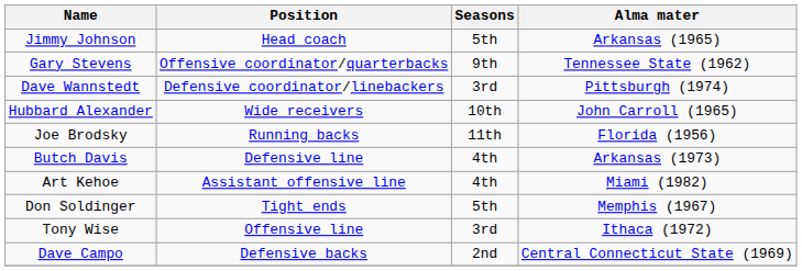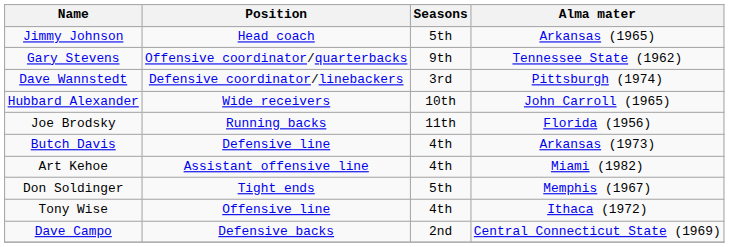 <table class="wikitable" border="1" style="font-size:90%;">
 <tr>
 <th>Name</th>
 <th>Position</th>
 <th>Seasons</th>
 <th>Alma mater</th>
 </tr>
 <tr style="text-align:center;">
 <td><a href='#'>Jimmy Johnson</a></td>
 <td><a href='#'>Head coach</a></td>
 <td>5th</td>
 <td><a href='#'>Arkansas</a> (1965)</td>
 </tr>
 <tr style="text-align:center;">
 <td><a href='#'>Gary Stevens</a></td>
 <td><a href='#'>Offensive coordinator</a>/<a href='#'>quarterbacks</a></td>
 <td>9th</td>
 <td><a href='#'>Tennessee State</a> (1962)</td>
 </tr>
 <tr style="text-align:center;">
 <td><a href='#'>Dave Wannstedt</a></td>
 <td><a href='#'>Defensive coordinator</a>/<a href='#'>linebackers</a></td>
 <td>3rd</td>
 <td><a href='#'>Pittsburgh</a> (1974)</td>
 </tr>
 <tr style="text-align:center;">
 <td><a href='#'>Hubbard Alexander</a></td>
 <td><a href='#'>Wide receivers</a></td>
 <td>10th</td>
 <td><a href='#'>John Carroll</a> (1965)</td>
 </tr>
 <tr style="text-align:center;">
 <td>Joe Brodsky</td>
 <td><a href='#'>Running backs</a></td>
 <td>11th</td>
 <td><a href='#'>Florida</a> (1956)</td>
 </tr>
 <tr style="text-align:center;">
 <td><a href='#'>Butch Davis</a></td>
 <td><a href='#'>Defensive line</a></td>
 <td>4th</td>
 <td><a href='#'>Arkansas</a> (1973)</td>
 </tr>
 <tr style="text-align:center;">
 <td>Art Kehoe</td>
 <td><a href='#'>Assistant offensive line</a></td>
 <td>4th</td>
 <td><a href='#'>Miami</a> (1982)</td>
 </tr>
 <tr style="text-align:center;">
 <td>Don Soldinger</td>
 <td><a href='#'>Tight ends</a></td>
 <td>5th</td>
 <td><a href='#'>Memphis</a> (1967)</td>
 </tr>
 <tr style="text-align:center;">
 <td>Tony Wise</td>
 <td><a href='#'>Offensive line</a></td>
-<td>3rd</td>
+<td>4th</td>
 <td><a href='#'>Ithaca</a> (1972)</td>
 </tr>
 <tr style="text-align:center;">
 <td><a href='#'>Dave Campo</a></td>
 <td><a href='#'>Defensive backs</a></td>
 <td>2nd</td>
 <td><a href='#'>Central Connecticut State</a> (1969)</td>
 </tr>
 <tr style="text-align:center;">
 </tr>
 </table>
